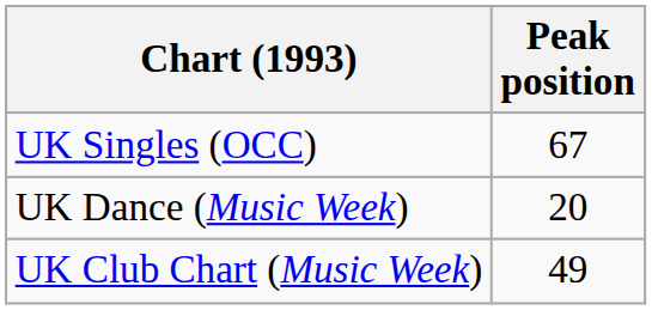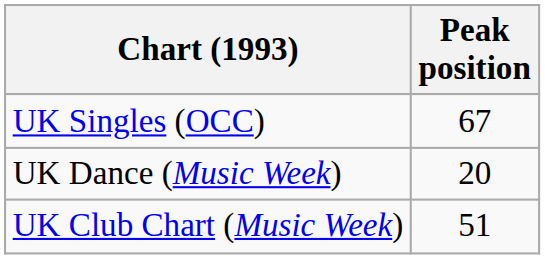 <table class="wikitable sortable">
 <tr>
 <th>Chart (1993)</th>
 <th>Peak<br>position</th>
 </tr>
 <tr>
 <td align="left"><a href='#'>UK Singles</a> (<a href='#'>OCC</a>)</td>
 <td align="center">67</td>
 </tr>
 <tr>
 <td align="left">UK Dance (<em><a href='#'>Music Week</a></em>)</td>
 <td align="center">20</td>
 </tr>
 <tr>
 <td align="left"><a href='#'>UK Club Chart</a> (<em><a href='#'>Music Week</a></em>)</td>
-<td align="center">49</td>
+<td align="center">51</td>
 </tr>
 </table>
